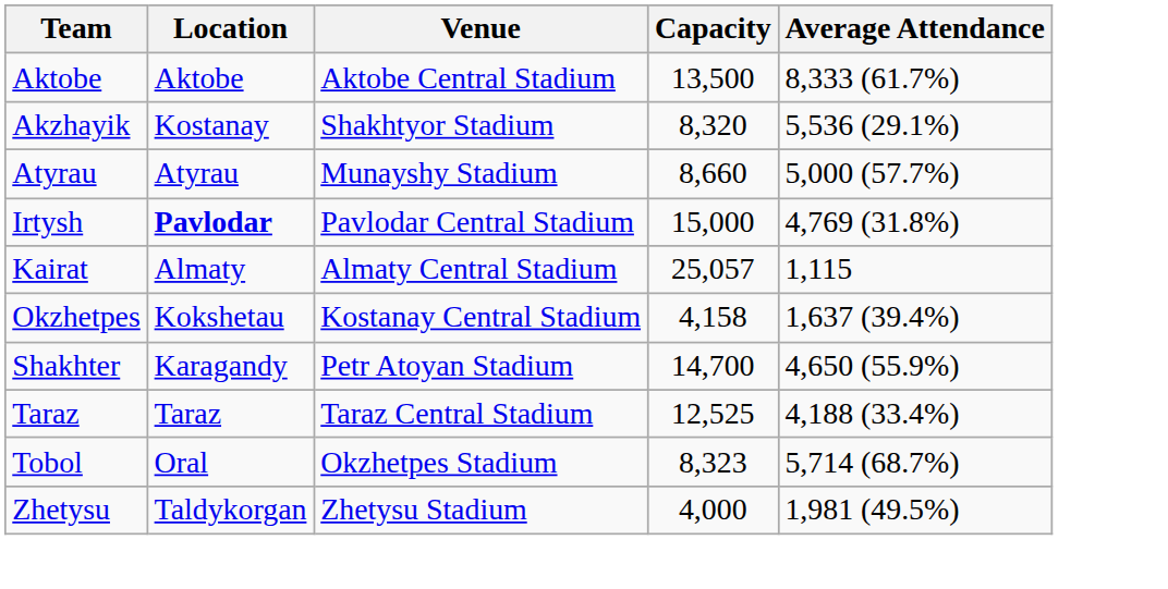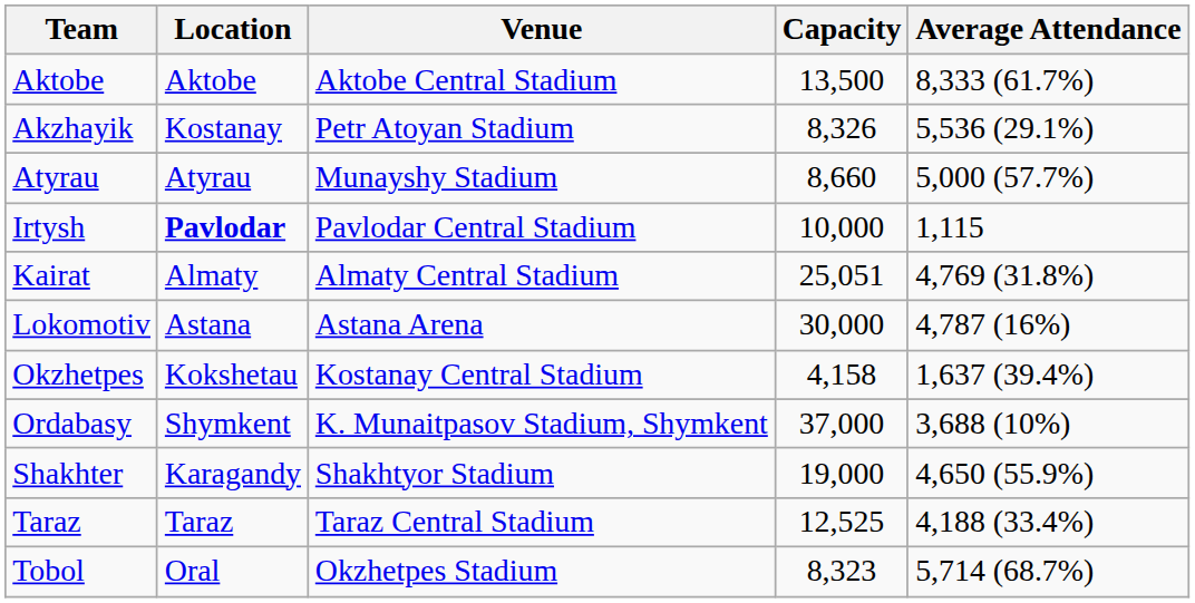 <table class="wikitable sortable">
 <tr>
 <th>Team</th>
 <th>Location</th>
 <th>Venue</th>
 <th>Capacity</th>
 <th>Average Attendance</th>
 </tr>
 <tr>
 <td><a href='#'>Aktobe</a></td>
 <td><a href='#'>Aktobe</a></td>
 <td><a href='#'>Aktobe Central Stadium</a></td>
 <td style="text-align:center;">13,500</td>
 <td>8,333 (61.7%)</td>
 </tr>
 <tr>
 <td><a href='#'>Akzhayik</a></td>
 <td><a href='#'>Kostanay</a></td>
-<td><a href='#'>Shakhtyor Stadium</a></td>
-<td style="text-align:center;">8,320</td>
+<td><a href='#'>Petr Atoyan Stadium</a></td>
+<td style="text-align:center;">8,326</td>
 <td>5,536 (29.1%)</td>
 </tr>
 <tr>
 <td><a href='#'>Atyrau</a></td>
 <td><a href='#'>Atyrau</a></td>
 <td><a href='#'>Munayshy Stadium</a></td>
 <td style="text-align:center;">8,660</td>
 <td>5,000 (57.7%)</td>
 </tr>
 <tr>
 <td><a href='#'>Irtysh</a></td>
 <td><strong><a href='#'>Pavlodar</a></strong></td>
 <td><a href='#'>Pavlodar Central Stadium</a></td>
-<td style="text-align:center;">15,000</td>
-<td>4,769 (31.8%)</td>
+<td style="text-align:center;">10,000</td>
+<td>1,115</td>
 </tr>
 <tr>
 <td><a href='#'>Kairat</a></td>
 <td><a href='#'>Almaty</a></td>
 <td><a href='#'>Almaty Central Stadium</a></td>
-<td style="text-align:center;">25,057</td>
-<td>1,115</td>
+<td style="text-align:center;">25,051</td>
+<td>4,769 (31.8%)</td>
+</tr>
+<tr>
+<td><a href='#'>Lokomotiv</a></td>
+<td><a href='#'>Astana</a></td>
+<td><a href='#'>Astana Arena</a></td>
+<td style="text-align:center;">30,000</td>
+<td>4,787 (16%)</td>
 </tr>
 <tr>
 <td><a href='#'>Okzhetpes</a></td>
 <td><a href='#'>Kokshetau</a></td>
 <td><a href='#'>Kostanay Central Stadium</a></td>
 <td style="text-align:center;">4,158</td>
 <td>1,637 (39.4%)</td>
 </tr>
 <tr>
+<td><a href='#'>Ordabasy</a></td>
+<td><a href='#'>Shymkent</a></td>
+<td><a href='#'>K. Munaitpasov Stadium, Shymkent</a></td>
+<td style="text-align:center;">37,000</td>
+<td>3,688 (10%)</td>
+</tr>
+<tr>
 <td><a href='#'>Shakhter</a></td>
 <td><a href='#'>Karagandy</a></td>
-<td><a href='#'>Petr Atoyan Stadium</a></td>
-<td style="text-align:center;">14,700</td>
+<td><a href='#'>Shakhtyor Stadium</a></td>
+<td style="text-align:center;">19,000</td>
 <td>4,650 (55.9%)</td>
 </tr>
 <tr>
 <td><a href='#'>Taraz</a></td>
 <td><a href='#'>Taraz</a></td>
 <td><a href='#'>Taraz Central Stadium</a></td>
 <td style="text-align:center;">12,525</td>
 <td>4,188 (33.4%)</td>
 </tr>
 <tr>
 <td><a href='#'>Tobol</a></td>
 <td><a href='#'>Oral</a></td>
 <td><a href='#'>Okzhetpes Stadium</a></td>
 <td style="text-align:center;">8,323</td>
 <td>5,714 (68.7%)</td>
 </tr>
-<tr>
-<td><a href='#'>Zhetysu</a></td>
-<td><a href='#'>Taldykorgan</a></td>
-<td><a href='#'>Zhetysu Stadium</a></td>
-<td style="text-align:center;">4,000</td>
-<td>1,981 (49.5%)</td>
-</tr>
 </table>
